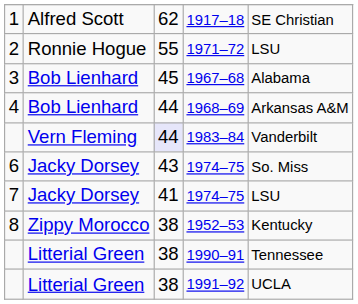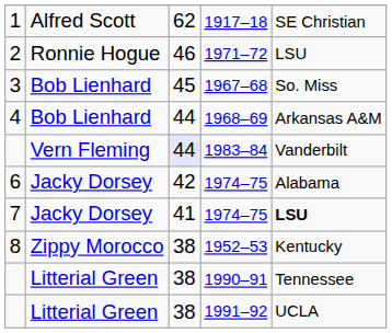 <table class="wikitable">
 <tr>
 </tr>
 <tr>
 <td>1</td>
 <td>Alfred Scott</td>
 <td>62</td>
 <td style="font-size:80%;"><a href='#'>1917–18</a></td>
 <td style="font-size:80%;">SE Christian</td>
 </tr>
 <tr>
 <td>2</td>
 <td>Ronnie Hogue</td>
-<td>55</td>
+<td>46</td>
 <td style="font-size:80%;"><a href='#'>1971–72</a></td>
 <td style="font-size:80%;">LSU</td>
 </tr>
 <tr>
 <td>3</td>
 <td><a href='#'>Bob Lienhard</a></td>
 <td>45</td>
 <td style="font-size:80%;"><a href='#'>1967–68</a></td>
-<td style="font-size:80%;">Alabama</td>
+<td style="font-size:80%;">So. Miss</td>
 </tr>
 <tr>
 <td>4</td>
 <td><a href='#'>Bob Lienhard</a></td>
 <td>44</td>
 <td style="font-size:80%;"><a href='#'>1968–69</a></td>
 <td style="font-size:80%;">Arkansas A&M</td>
 </tr>
 <tr>
 <td></td>
 <td><a href='#'>Vern Fleming</a></td>
 <td style="background: lavender;">44</td>
 <td style="font-size:80%;"><a href='#'>1983–84</a></td>
 <td style="font-size:80%;">Vanderbilt</td>
 </tr>
 <tr>
 <td>6</td>
 <td><a href='#'>Jacky Dorsey</a></td>
-<td>43</td>
+<td>42</td>
 <td style="font-size:80%;"><a href='#'>1974–75</a></td>
-<td style="font-size:80%;">So. Miss</td>
+<td style="font-size:80%;">Alabama</td>
 </tr>
 <tr>
 <td>7</td>
 <td><a href='#'>Jacky Dorsey</a></td>
 <td>41</td>
 <td style="font-size:80%;"><a href='#'>1974–75</a></td>
-<td style="font-size:80%;">LSU</td>
+<td style="font-size:80%;"><strong>LSU</strong></td>
 </tr>
 <tr>
 <td>8</td>
 <td><a href='#'>Zippy Morocco</a></td>
 <td>38</td>
 <td style="font-size:80%;"><a href='#'>1952–53</a></td>
 <td style="font-size:80%;">Kentucky</td>
 </tr>
 <tr>
 <td></td>
 <td><a href='#'>Litterial Green</a></td>
 <td>38</td>
 <td style="font-size:80%;"><a href='#'>1990–91</a></td>
 <td style="font-size:80%;">Tennessee</td>
 </tr>
 <tr>
 <td></td>
 <td><a href='#'>Litterial Green</a></td>
 <td>38</td>
 <td style="font-size:80%;"><a href='#'>1991–92</a></td>
 <td style="font-size:80%;">UCLA</td>
 </tr>
 </table>
